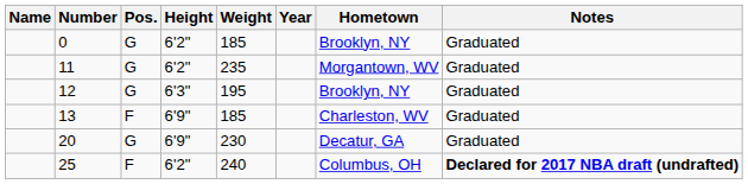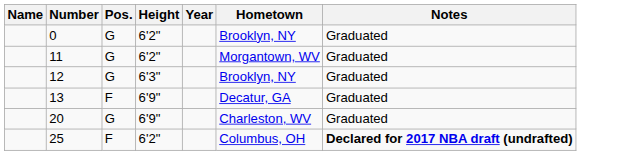 <table class="wikitable sortable" border="1">
 <tr>
 <th>Name</th>
 <th>Number</th>
 <th>Pos.</th>
 <th>Height</th>
-<th>Weight</th>
 <th>Year</th>
 <th>Hometown</th>
 <th class="unsortable">Notes</th>
 </tr>
 <tr>
 <td></td>
 <td>0</td>
 <td>G</td>
 <td>6'2"</td>
-<td>185</td>
 <td></td>
 <td><a href='#'>Brooklyn, NY</a></td>
 <td>Graduated</td>
 </tr>
 <tr>
 <td></td>
 <td>11</td>
 <td>G</td>
 <td>6'2"</td>
-<td>235</td>
 <td></td>
 <td><a href='#'>Morgantown, WV</a></td>
 <td>Graduated</td>
 </tr>
 <tr>
 <td></td>
 <td>12</td>
 <td>G</td>
 <td>6'3"</td>
-<td>195</td>
 <td></td>
 <td><a href='#'>Brooklyn, NY</a></td>
 <td>Graduated</td>
 </tr>
 <tr>
 <td></td>
 <td>13</td>
 <td>F</td>
 <td>6'9"</td>
-<td>185</td>
 <td></td>
-<td><a href='#'>Charleston, WV</a></td>
+<td><a href='#'>Decatur, GA</a></td>
 <td>Graduated</td>
 </tr>
 <tr>
 <td></td>
 <td>20</td>
 <td>G</td>
 <td>6'9"</td>
-<td>230</td>
 <td></td>
-<td><a href='#'>Decatur, GA</a></td>
+<td><a href='#'>Charleston, WV</a></td>
 <td>Graduated</td>
 </tr>
 <tr>
 <td></td>
 <td>25</td>
 <td>F</td>
 <td>6'2"</td>
-<td>240</td>
 <td></td>
 <td><a href='#'>Columbus, OH</a></td>
 <td><strong>Declared for <a href='#'>2017 NBA draft</a> (undrafted)</strong></td>
 </tr>
 </table>
